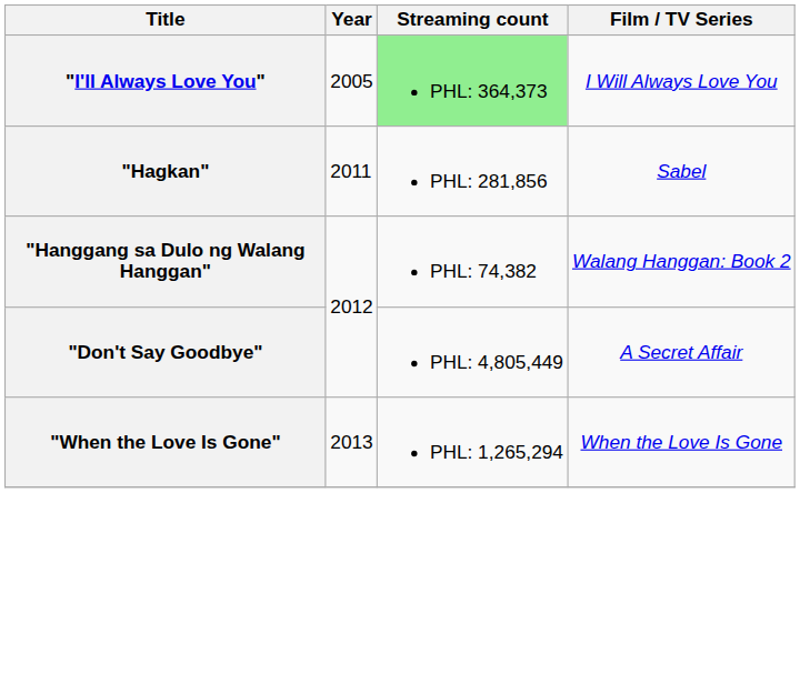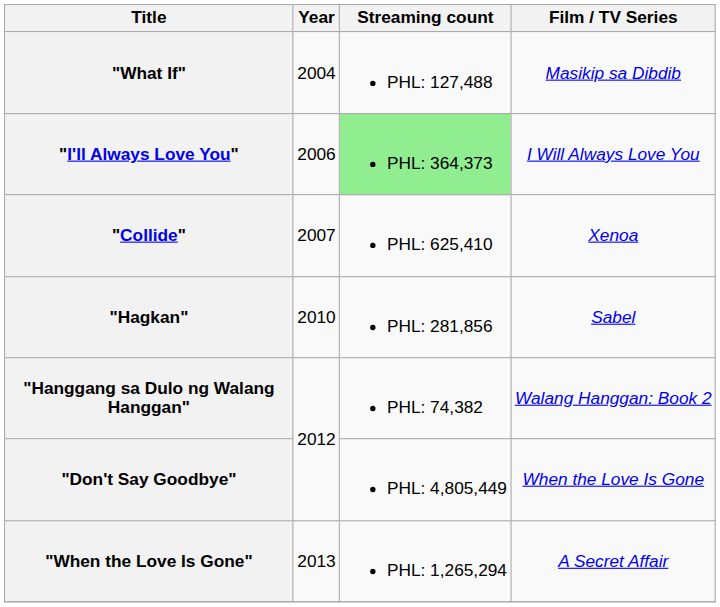 <table class="wikitable plainrowheaders">
 <tr>
 <th scope="col" width="260">Title</th>
 <th scope="col">Year</th>
 <th scope="col">Streaming count</th>
 <th scope="col">Film / TV Series</th>
 </tr>
 <tr>
+<th scope="row">"What If"</th>
+<td>2004</td>
+<td><br><ul><li>PHL: 127,488</li></ul></td>
+<td align="center"><em><a href='#'>Masikip sa Dibdib</a></em></td>
+</tr>
+<tr>
 <th scope="row">"<a href='#'>I'll Always Love You</a>"</th>
-<td>2005</td>
+<td>2006</td>
 <td style="background: lightgreen;"><br><ul><li>PHL: 364,373</li></ul></td>
 <td align="center"><em><a href='#'>I Will Always Love You</a></em></td>
 </tr>
 <tr>
+<th scope="row">"<a href='#'>Collide</a>"</th>
+<td>2007</td>
+<td><br><ul><li>PHL: 625,410</li></ul></td>
+<td align="center"><em><a href='#'>Xenoa</a></em></td>
+</tr>
+<tr>
 <th scope="row">"Hagkan"</th>
-<td>2011</td>
+<td>2010</td>
 <td><br><ul><li>PHL: 281,856</li></ul></td>
 <td align="center"><em><a href='#'>Sabel</a></em></td>
 </tr>
 <tr>
 <th scope="row">"Hanggang sa Dulo ng Walang Hanggan"</th>
 <td rowspan="2">2012</td>
 <td><br><ul><li>PHL: 74,382</li></ul></td>
 <td align="center"><em><a href='#'>Walang Hanggan: Book 2</a></em></td>
 </tr>
 <tr>
 <th scope="row">"Don't Say Goodbye"</th>
 <td><br><ul><li>PHL: 4,805,449</li></ul></td>
-<td align="center"><em><a href='#'>A Secret Affair</a></em></td>
+<td align="center"><em><a href='#'>When the Love Is Gone</a></em></td>
 </tr>
 <tr>
 <th scope="row">"When the Love Is Gone"</th>
 <td>2013</td>
 <td><br><ul><li>PHL: 1,265,294</li></ul></td>
-<td align="center"><em><a href='#'>When the Love Is Gone</a></em></td>
+<td align="center"><em><a href='#'>A Secret Affair</a></em></td>
 </tr>
 <tr>
 </tr>
 </table>
